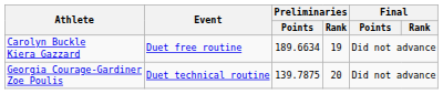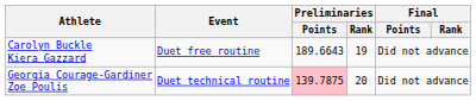 <table class="wikitable" style="text-align:center; font-size:90%;">
 <tr>
 <th rowspan="2">Athlete</th>
 <th rowspan="2">Event</th>
 <th colspan="2">Preliminaries</th>
 <th colspan="2">Final</th>
 </tr>
 <tr style="font-size:95%">
 <th>Points</th>
 <th>Rank</th>
 <th>Points</th>
 <th>Rank</th>
 </tr>
 <tr>
 <td align=left><a href='#'>Carolyn Buckle</a> <br> <a href='#'>Kiera Gazzard</a></td>
 <td align=left><a href='#'>Duet free routine</a></td>
-<td>189.6634</td>
+<td>189.6643</td>
 <td>19</td>
 <td colspan=2>Did not advance</td>
 </tr>
 <tr>
 <td align=left><a href='#'>Georgia Courage-Gardiner</a> <br> <a href='#'>Zoe Poulis</a></td>
 <td align=left><a href='#'>Duet technical routine</a></td>
-<td>139.7875</td>
+<td style="background: pink;">139.7875</td>
 <td>20</td>
 <td colspan=2>Did not advance</td>
 </tr>
 </table>
